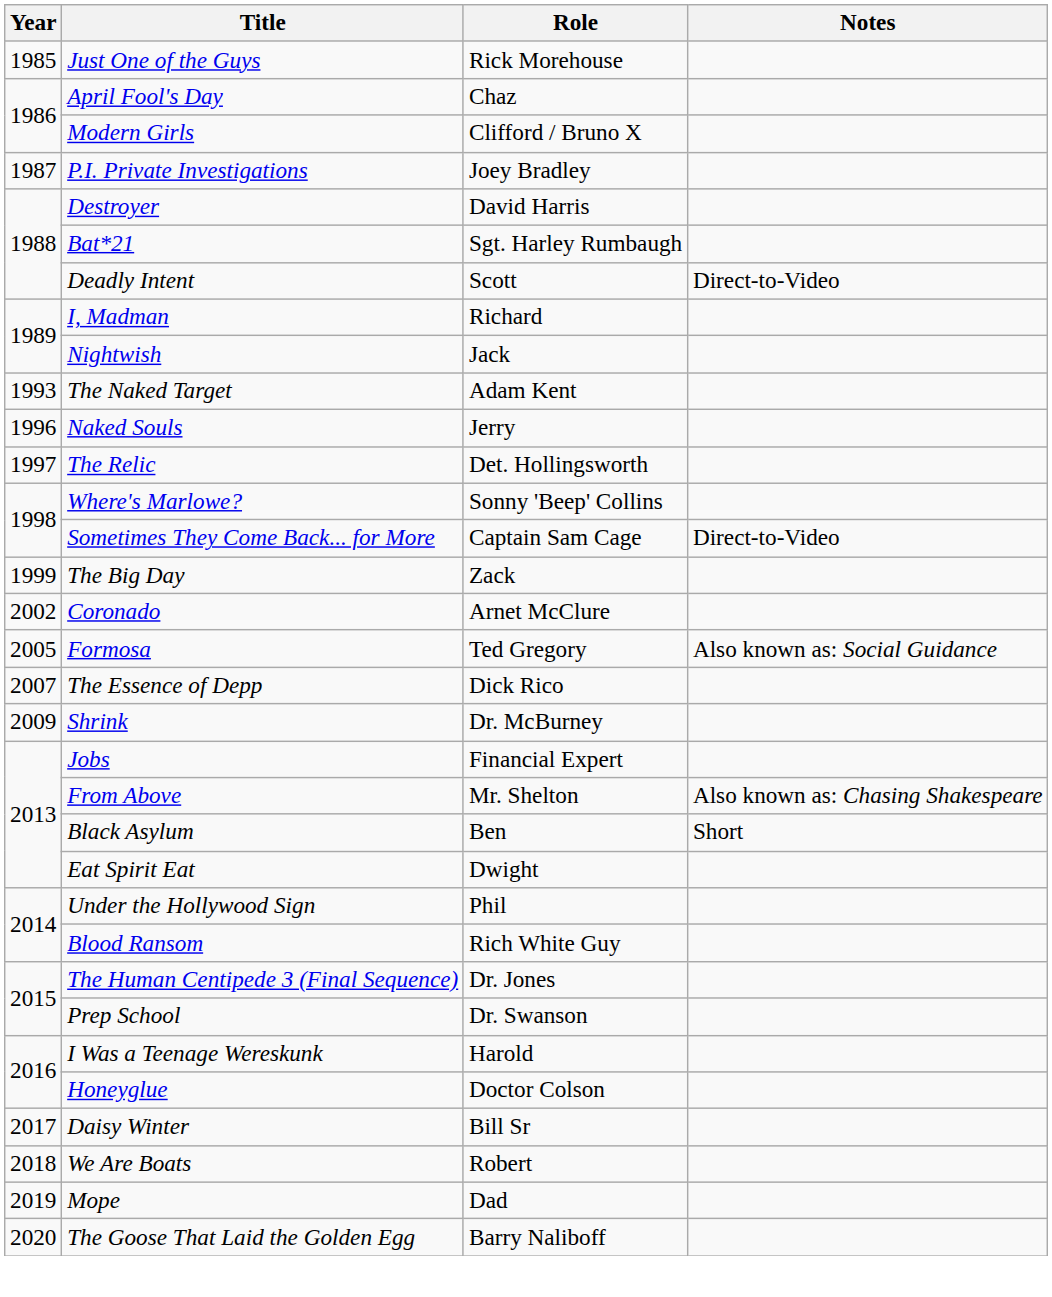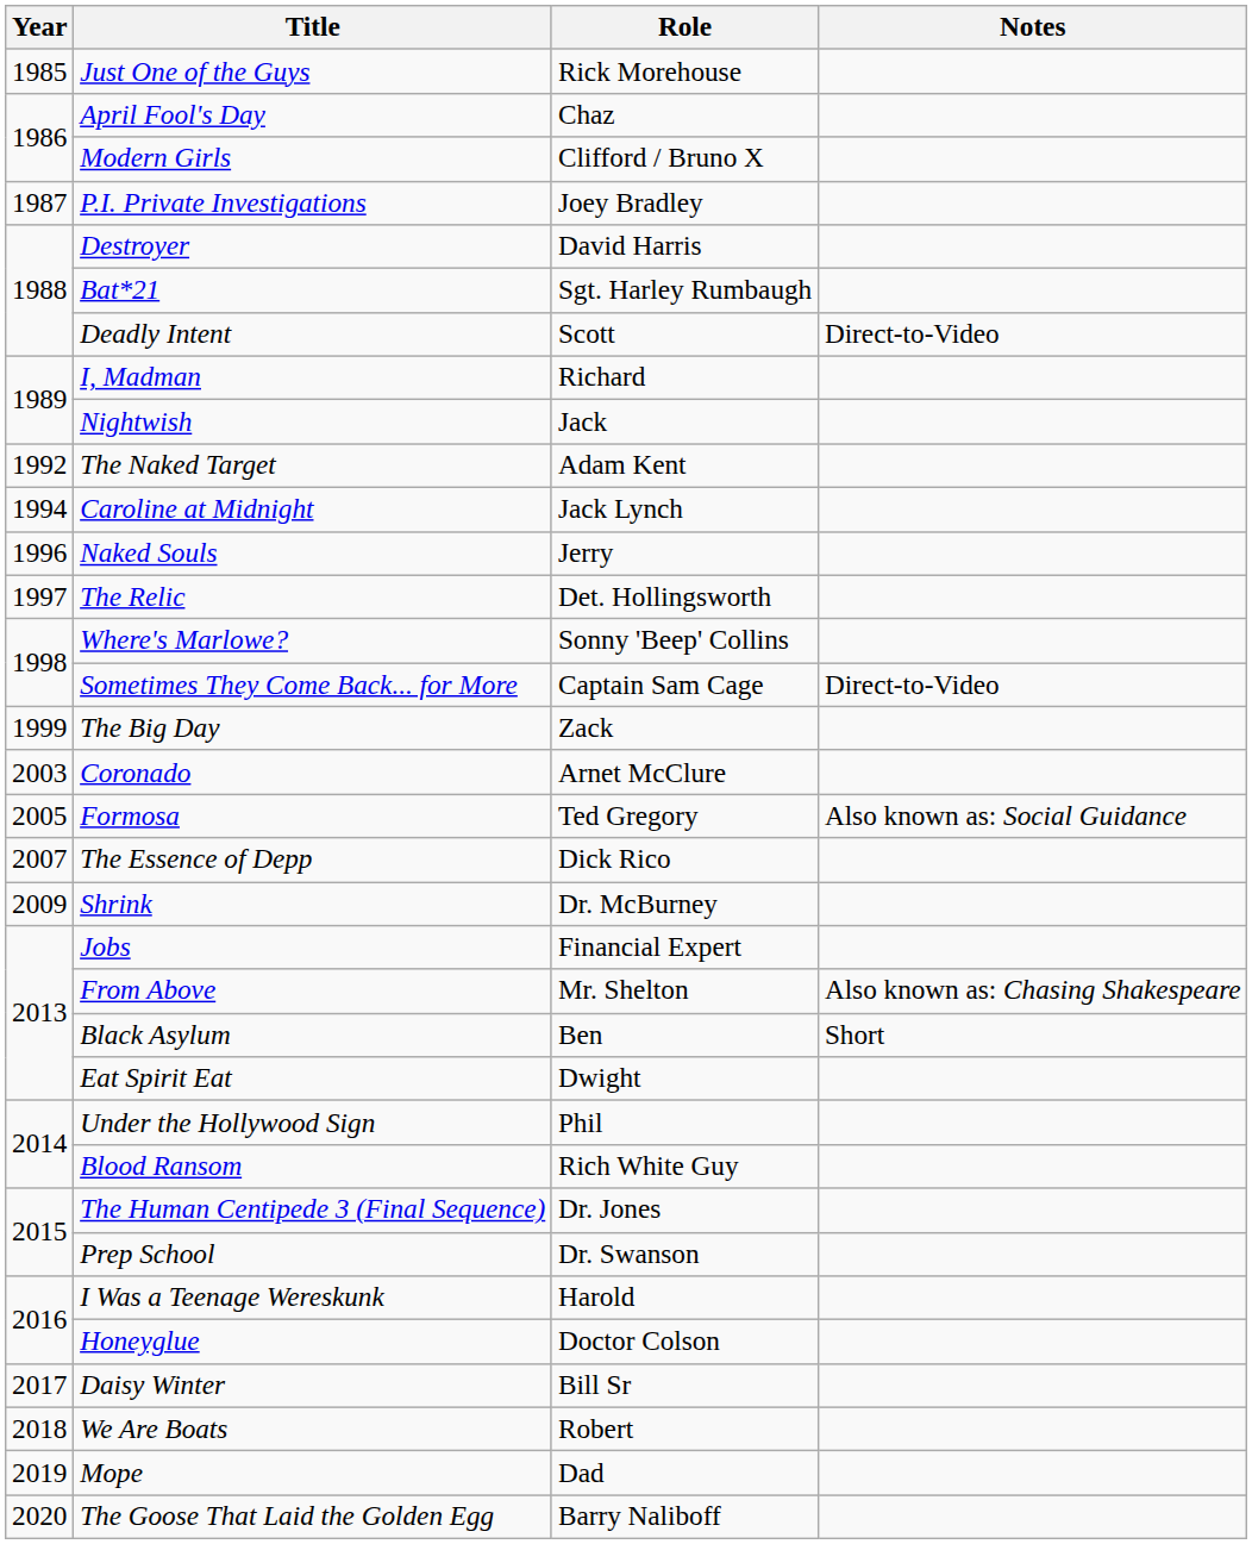 <table class="wikitable sortable">
 <tr>
 <th>Year</th>
 <th>Title</th>
 <th>Role</th>
 <th class="unsortable">Notes</th>
 </tr>
 <tr>
 <td>1985</td>
 <td><em><a href='#'>Just One of the Guys</a></em></td>
 <td>Rick Morehouse</td>
 <td></td>
 </tr>
 <tr>
 <td rowspan=2>1986</td>
 <td><em><a href='#'>April Fool's Day</a></em></td>
 <td>Chaz</td>
 <td></td>
 </tr>
 <tr>
 <td><em><a href='#'>Modern Girls</a></em></td>
 <td>Clifford / Bruno X</td>
 <td></td>
 </tr>
 <tr>
 <td>1987</td>
 <td><em><a href='#'>P.I. Private Investigations</a></em></td>
 <td>Joey Bradley</td>
 <td></td>
 </tr>
 <tr>
 <td rowspan=3>1988</td>
 <td><em><a href='#'>Destroyer</a></em></td>
 <td>David Harris</td>
 <td></td>
 </tr>
 <tr>
 <td><em><a href='#'>Bat*21</a></em></td>
 <td>Sgt. Harley Rumbaugh</td>
 <td></td>
 </tr>
 <tr>
 <td><em>Deadly Intent</em></td>
 <td>Scott</td>
 <td>Direct-to-Video</td>
 </tr>
 <tr>
 <td rowspan=2>1989</td>
 <td><em><a href='#'>I, Madman</a></em></td>
 <td>Richard</td>
 <td></td>
 </tr>
 <tr>
 <td><em><a href='#'>Nightwish</a></em></td>
 <td>Jack</td>
 <td></td>
 </tr>
 <tr>
-<td>1993</td>
+<td>1992</td>
 <td><em>The Naked Target</em></td>
 <td>Adam Kent</td>
+<td></td>
+</tr>
+<tr>
+<td>1994</td>
+<td><em><a href='#'>Caroline at Midnight</a></em></td>
+<td>Jack Lynch</td>
 <td></td>
 </tr>
 <tr>
 <td>1996</td>
 <td><em><a href='#'>Naked Souls</a></em></td>
 <td>Jerry</td>
 <td></td>
 </tr>
 <tr>
 <td>1997</td>
 <td><em><a href='#'>The Relic</a></em></td>
 <td>Det. Hollingsworth</td>
 <td></td>
 </tr>
 <tr>
 <td rowspan=2>1998</td>
 <td><em><a href='#'>Where's Marlowe?</a></em></td>
 <td>Sonny 'Beep' Collins</td>
 <td></td>
 </tr>
 <tr>
 <td><em><a href='#'>Sometimes They Come Back... for More</a></em></td>
 <td>Captain Sam Cage</td>
 <td>Direct-to-Video</td>
 </tr>
 <tr>
 <td>1999</td>
 <td><em>The Big Day</em></td>
 <td>Zack</td>
 <td></td>
 </tr>
 <tr>
-<td>2002</td>
+<td>2003</td>
 <td><em><a href='#'>Coronado</a></em></td>
 <td>Arnet McClure</td>
 <td></td>
 </tr>
 <tr>
 <td>2005</td>
 <td><em><a href='#'>Formosa</a></em></td>
 <td>Ted Gregory</td>
 <td>Also known as: <em>Social Guidance</em></td>
 </tr>
 <tr>
 <td>2007</td>
 <td><em>The Essence of Depp</em></td>
 <td>Dick Rico</td>
 <td></td>
 </tr>
 <tr>
 <td>2009</td>
 <td><em><a href='#'>Shrink</a></em></td>
 <td>Dr. McBurney</td>
 <td></td>
 </tr>
 <tr>
 <td rowspan=4>2013</td>
 <td><em><a href='#'>Jobs</a></em></td>
 <td>Financial Expert</td>
 <td></td>
 </tr>
 <tr>
 <td><em><a href='#'>From Above</a></em></td>
 <td>Mr. Shelton</td>
 <td>Also known as: <em>Chasing Shakespeare</em></td>
 </tr>
 <tr>
 <td><em>Black Asylum</em></td>
 <td>Ben</td>
 <td>Short</td>
 </tr>
 <tr>
 <td><em>Eat Spirit Eat</em></td>
 <td>Dwight</td>
 <td></td>
 </tr>
 <tr>
 <td rowspan=2>2014</td>
 <td><em>Under the Hollywood Sign</em></td>
 <td>Phil</td>
 <td></td>
 </tr>
 <tr>
 <td><em><a href='#'>Blood Ransom</a></em></td>
 <td>Rich White Guy</td>
 <td></td>
 </tr>
 <tr>
 <td rowspan=2>2015</td>
 <td><em><a href='#'>The Human Centipede 3 (Final Sequence)</a></em></td>
 <td>Dr. Jones</td>
 <td></td>
 </tr>
 <tr>
 <td><em>Prep School</em></td>
 <td>Dr. Swanson</td>
 <td></td>
 </tr>
 <tr>
 <td rowspan=2>2016</td>
 <td><em>I Was a Teenage Wereskunk</em></td>
 <td>Harold</td>
 <td></td>
 </tr>
 <tr>
 <td><em><a href='#'>Honeyglue</a></em></td>
 <td>Doctor Colson</td>
 <td></td>
 </tr>
 <tr>
 <td>2017</td>
 <td><em>Daisy Winter</em></td>
 <td>Bill Sr</td>
 <td></td>
 </tr>
 <tr>
 <td>2018</td>
 <td><em>We Are Boats</em></td>
 <td>Robert</td>
 <td></td>
 </tr>
 <tr>
 <td>2019</td>
 <td><em>Mope</em></td>
 <td>Dad</td>
 <td></td>
 </tr>
 <tr>
 <td>2020</td>
 <td><em>The Goose That Laid the Golden Egg</em></td>
 <td>Barry Naliboff</td>
 <td></td>
 </tr>
 </table>
